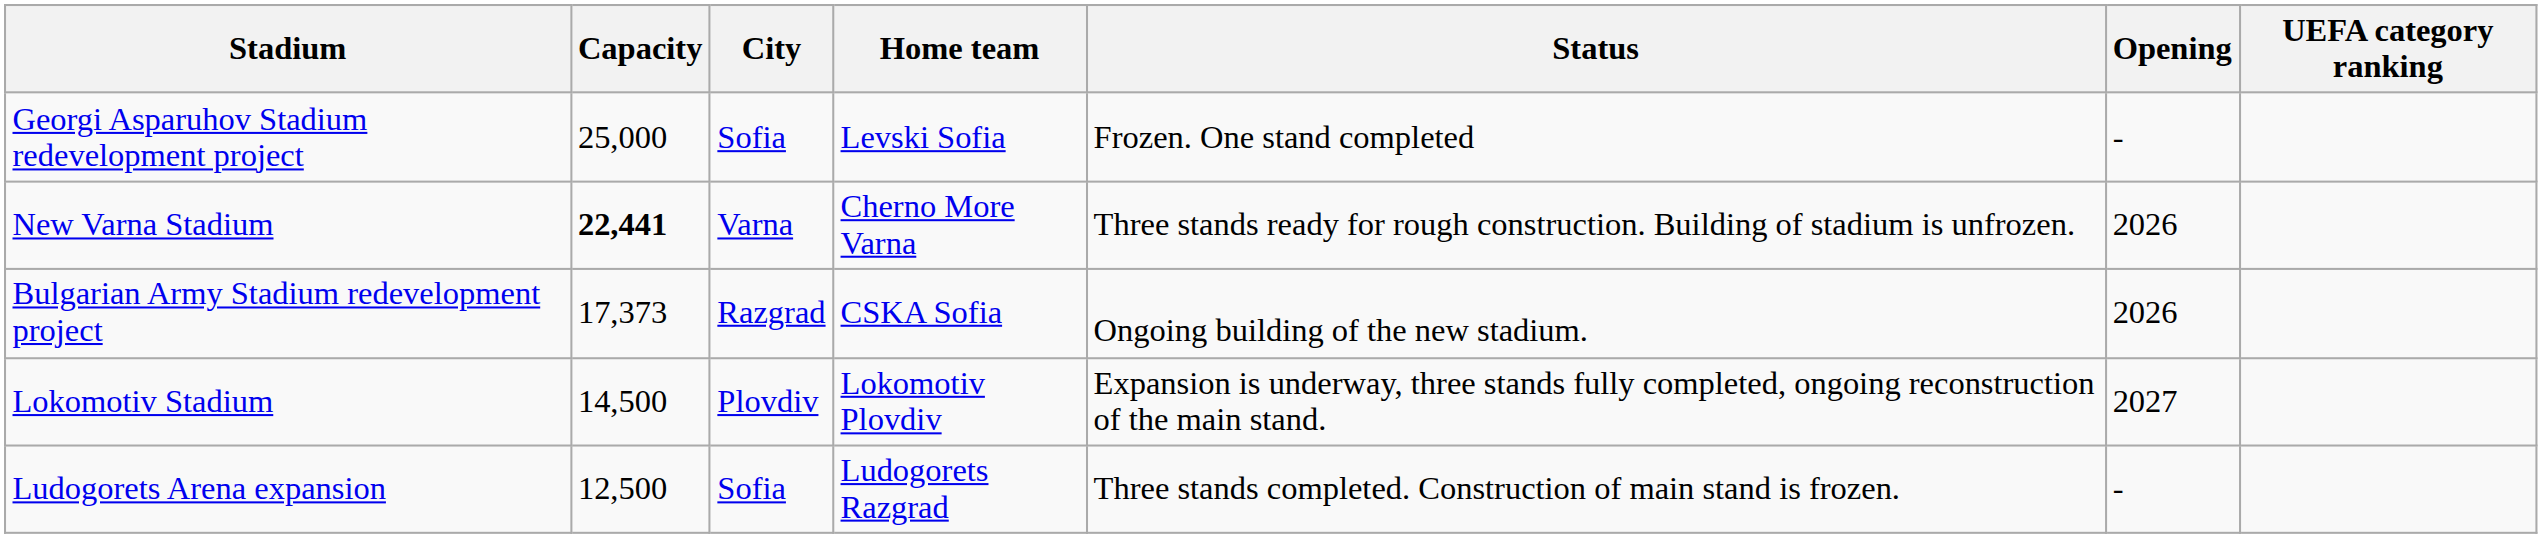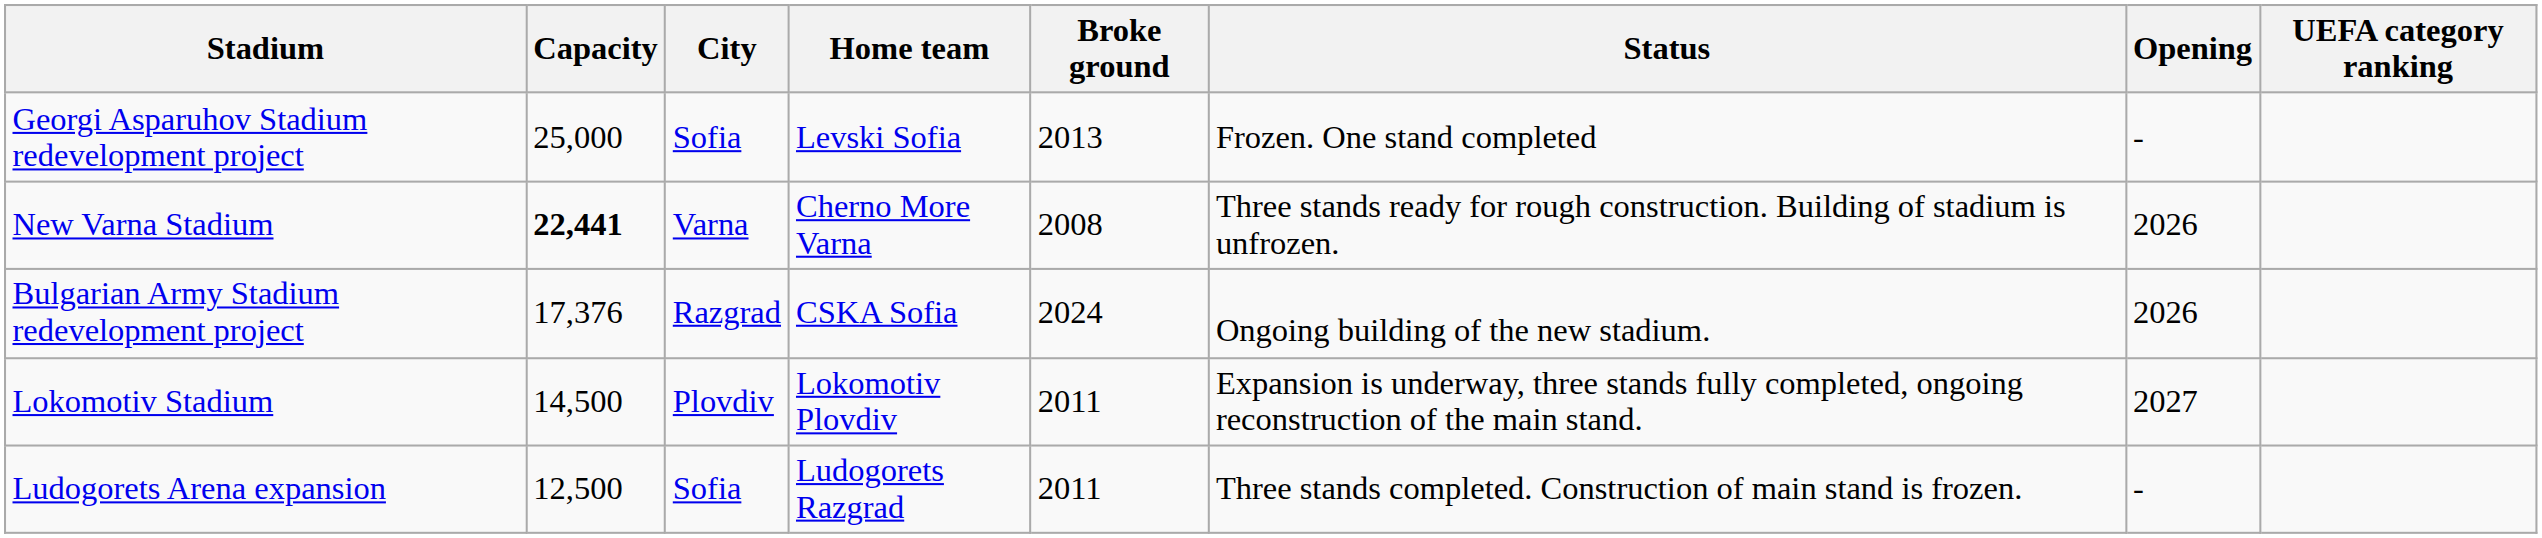 <table class="wikitable sortable">
 <tr>
 <th>Stadium</th>
 <th>Capacity</th>
 <th>City</th>
 <th>Home team</th>
+<th>Broke ground</th>
 <th>Status</th>
 <th>Opening</th>
 <th>UEFA category ranking</th>
 </tr>
 <tr>
 <td><a href='#'>Georgi Asparuhov Stadium redevelopment project</a></td>
 <td>25,000</td>
 <td><a href='#'>Sofia</a></td>
 <td><a href='#'>Levski Sofia</a></td>
+<td>2013</td>
 <td>Frozen. One stand completed</td>
 <td>-</td>
 <td></td>
 </tr>
 <tr>
 <td><a href='#'>New Varna Stadium</a></td>
 <td><strong>22,441</strong></td>
 <td><a href='#'>Varna</a></td>
 <td><a href='#'>Cherno More Varna</a></td>
+<td>2008</td>
 <td>Three stands ready for rough construction. Building of stadium is unfrozen.</td>
 <td>2026</td>
 <td></td>
 </tr>
 <tr>
 <td><a href='#'>Bulgarian Army Stadium redevelopment project</a></td>
-<td>17,373</td>
+<td>17,376</td>
 <td><a href='#'>Razgrad</a></td>
 <td><a href='#'>CSKA Sofia</a></td>
+<td>2024</td>
 <td><br>Ongoing building of the new stadium.</td>
 <td>2026</td>
 <td></td>
 </tr>
 <tr>
 <td><a href='#'>Lokomotiv Stadium</a></td>
 <td>14,500</td>
 <td><a href='#'>Plovdiv</a></td>
 <td><a href='#'>Lokomotiv Plovdiv</a></td>
+<td>2011</td>
 <td>Expansion is underway, three stands fully completed, ongoing reconstruction of the main stand.</td>
 <td>2027</td>
 <td></td>
 </tr>
 <tr>
 <td><a href='#'>Ludogorets Arena expansion</a></td>
 <td>12,500</td>
 <td><a href='#'>Sofia</a></td>
 <td><a href='#'>Ludogorets Razgrad</a></td>
+<td>2011</td>
 <td>Three stands completed. Construction of main stand is frozen.</td>
 <td>-</td>
 <td></td>
 </tr>
 </table>
